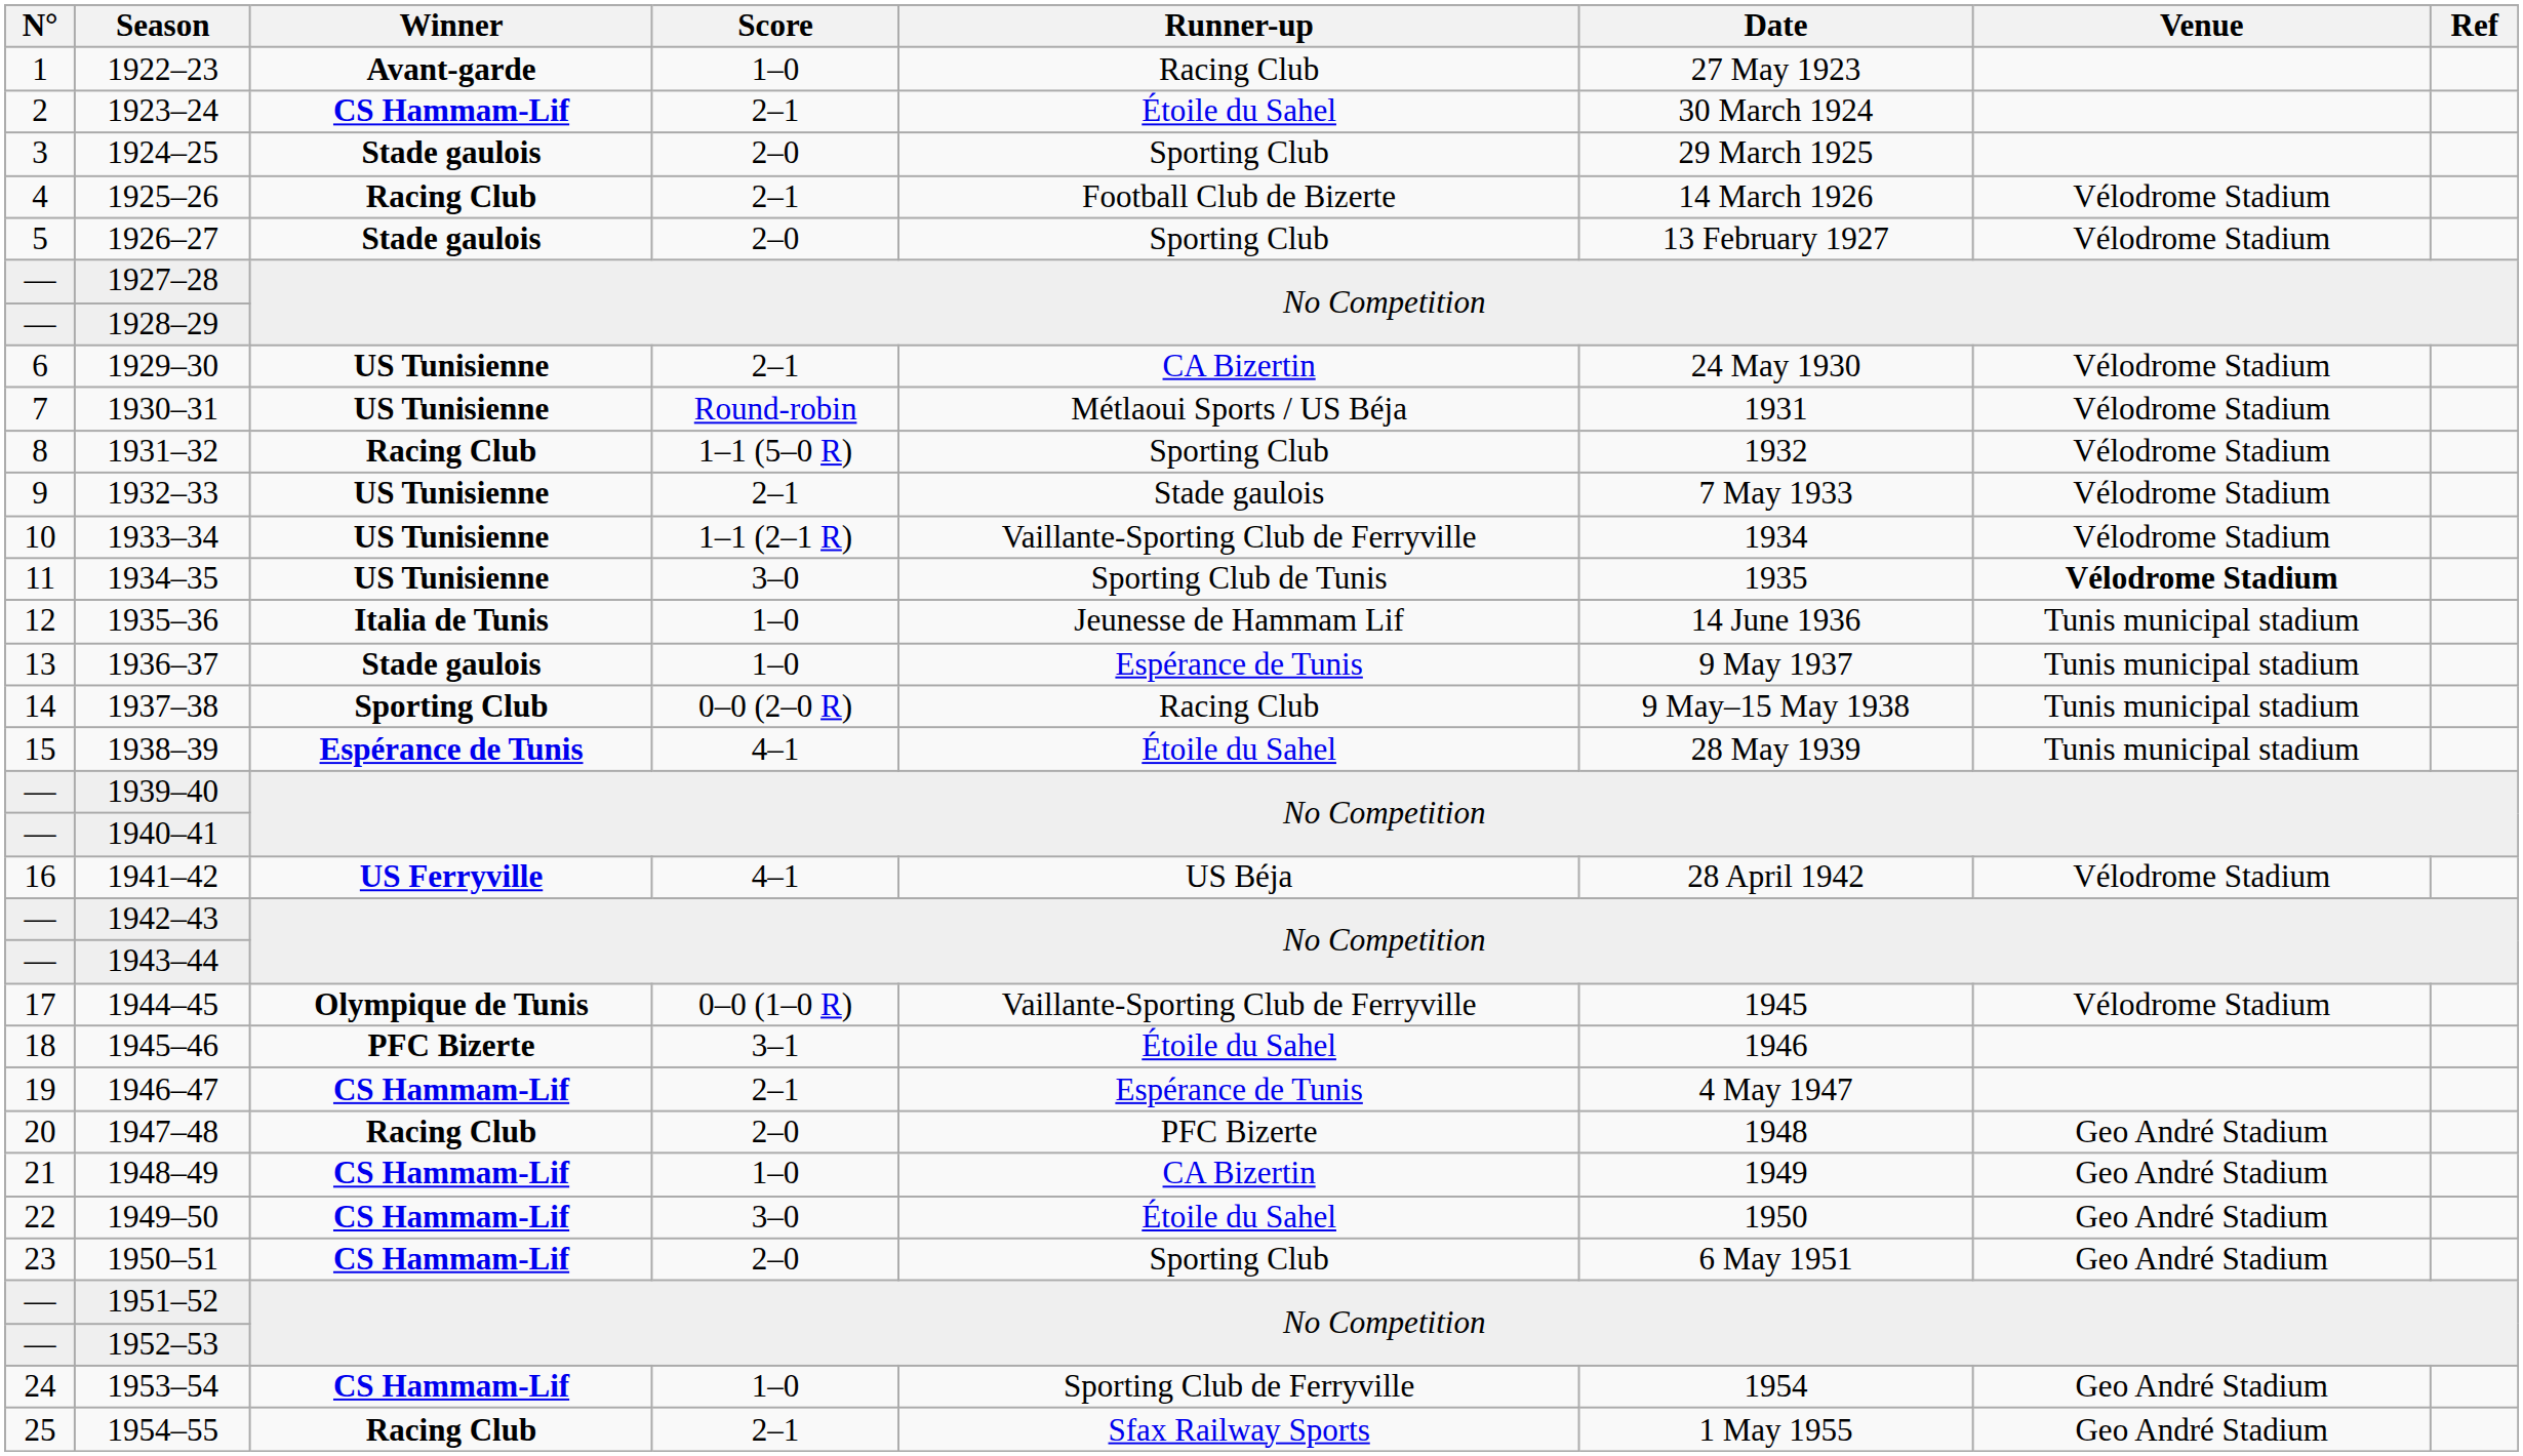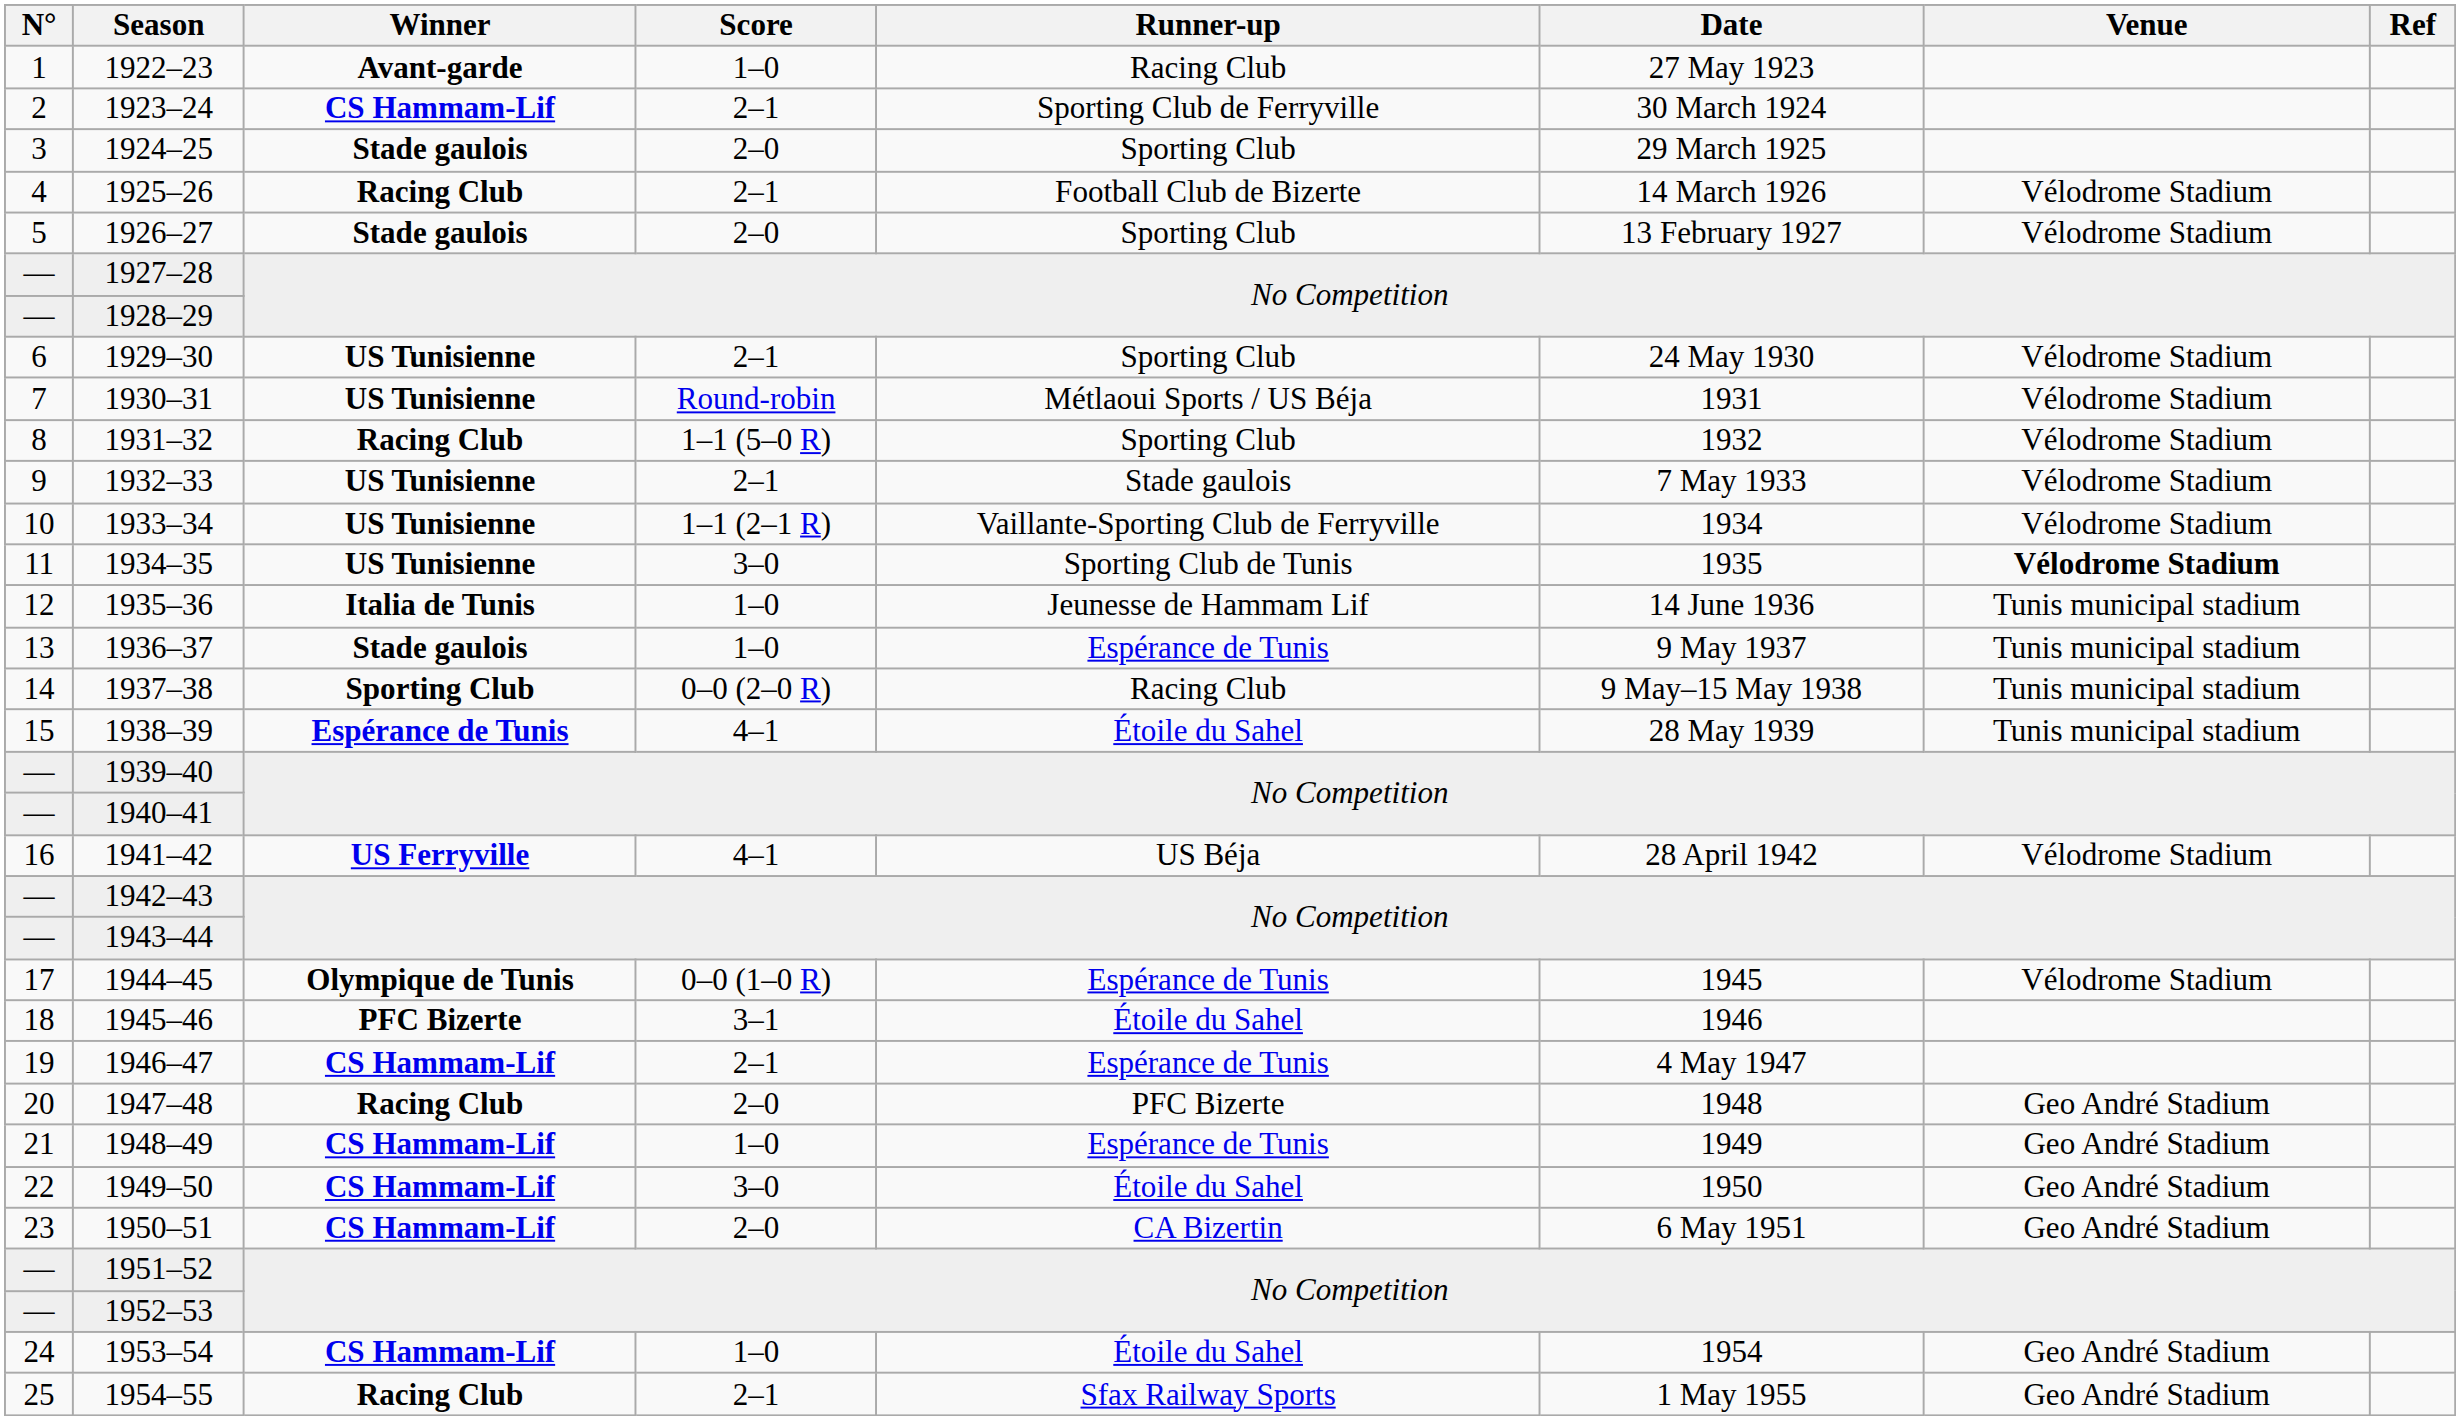 <table class="wikitable" bgcolor="#253529;" style="text-align:center; font-size:100%; line-height:14px;" width="100%">
 <tr>
 <th>N°</th>
 <th>Season</th>
 <th>Winner</th>
 <th>Score</th>
 <th>Runner-up</th>
 <th><strong>Date</strong></th>
 <th><strong>Venue</strong></th>
 <th>Ref</th>
 </tr>
 <tr>
 <td>1</td>
 <td>1922–23</td>
 <td><strong>Avant-garde</strong></td>
 <td>1–0</td>
 <td>Racing Club</td>
 <td>27 May 1923</td>
 <td></td>
 <td></td>
 </tr>
 <tr>
 <td>2</td>
 <td>1923–24</td>
 <td><strong><a href='#'>CS Hammam-Lif</a></strong></td>
 <td>2–1</td>
-<td><a href='#'>Étoile du Sahel</a></td>
+<td>Sporting Club de Ferryville</td>
 <td>30 March 1924</td>
 <td></td>
 <td></td>
 </tr>
 <tr>
 <td>3</td>
 <td>1924–25</td>
 <td><strong>Stade gaulois</strong></td>
 <td>2–0</td>
 <td>Sporting Club</td>
 <td>29 March 1925</td>
 <td></td>
 <td></td>
 </tr>
 <tr>
 <td>4</td>
 <td>1925–26</td>
 <td><strong>Racing Club</strong></td>
 <td>2–1</td>
 <td>Football Club de Bizerte</td>
 <td>14 March 1926</td>
 <td>Vélodrome Stadium</td>
 <td></td>
 </tr>
 <tr>
 <td>5</td>
 <td>1926–27</td>
 <td><strong>Stade gaulois</strong></td>
 <td>2–0</td>
 <td>Sporting Club</td>
 <td>13 February 1927</td>
 <td>Vélodrome Stadium</td>
 <td></td>
 </tr>
 <tr style="background:#efefef;">
 <td>—</td>
 <td>1927–28</td>
 <td colspan="6" rowspan="2"><em>No Competition</em></td>
 </tr>
 <tr style="background:#efefef;">
 <td>—</td>
 <td>1928–29</td>
 </tr>
 <tr>
 <td>6</td>
 <td>1929–30</td>
 <td><strong>US Tunisienne</strong></td>
 <td>2–1</td>
-<td><a href='#'>CA Bizertin</a></td>
+<td>Sporting Club</td>
 <td>24 May 1930</td>
 <td>Vélodrome Stadium</td>
 <td></td>
 </tr>
 <tr>
 <td>7</td>
 <td>1930–31</td>
 <td><strong>US Tunisienne</strong></td>
 <td><a href='#'>Round-robin</a></td>
 <td>Métlaoui Sports / US Béja</td>
 <td>1931</td>
 <td>Vélodrome Stadium</td>
 <td></td>
 </tr>
 <tr>
 <td>8</td>
 <td>1931–32</td>
 <td><strong>Racing Club</strong></td>
 <td>1–1 (5–0 <a href='#'><abbr>R</abbr></a>)</td>
 <td>Sporting Club</td>
 <td>1932</td>
 <td>Vélodrome Stadium</td>
 <td></td>
 </tr>
 <tr>
 <td>9</td>
 <td>1932–33</td>
 <td><strong>US Tunisienne</strong></td>
 <td>2–1 </td>
 <td>Stade gaulois</td>
 <td>7 May 1933</td>
 <td>Vélodrome Stadium</td>
 <td></td>
 </tr>
 <tr>
 <td>10</td>
 <td>1933–34</td>
 <td><strong>US Tunisienne</strong></td>
 <td>1–1 (2–1 <a href='#'><abbr>R</abbr></a>)</td>
 <td>Vaillante-Sporting Club de Ferryville</td>
 <td>1934</td>
 <td>Vélodrome Stadium</td>
 <td></td>
 </tr>
 <tr>
 <td>11</td>
 <td>1934–35</td>
 <td><strong>US Tunisienne</strong></td>
 <td>3–0</td>
 <td>Sporting Club de Tunis</td>
 <td>1935</td>
 <td><strong>Vélodrome Stadium</strong></td>
 <td></td>
 </tr>
 <tr>
 <td>12</td>
 <td>1935–36</td>
 <td><strong>Italia de Tunis</strong></td>
 <td>1–0</td>
 <td>Jeunesse de Hammam Lif</td>
 <td>14 June 1936</td>
 <td>Tunis municipal stadium</td>
 <td></td>
 </tr>
 <tr>
 <td>13</td>
 <td>1936–37</td>
 <td><strong>Stade gaulois</strong></td>
 <td>1–0</td>
 <td><a href='#'>Espérance de Tunis</a></td>
 <td>9 May 1937</td>
 <td>Tunis municipal stadium</td>
 <td></td>
 </tr>
 <tr>
 <td>14</td>
 <td>1937–38</td>
 <td><strong>Sporting Club</strong></td>
 <td>0–0 (2–0 <a href='#'><abbr>R</abbr></a>)</td>
 <td>Racing Club</td>
 <td>9 May–15 May 1938</td>
 <td>Tunis municipal stadium</td>
 <td></td>
 </tr>
 <tr>
 <td>15</td>
 <td>1938–39</td>
 <td><strong><a href='#'>Espérance de Tunis</a></strong></td>
 <td>4–1</td>
 <td><a href='#'>Étoile du Sahel</a></td>
 <td>28 May 1939</td>
 <td>Tunis municipal stadium</td>
 <td></td>
 </tr>
 <tr style="background:#efefef;">
 <td>—</td>
 <td>1939–40</td>
 <td colspan="6" rowspan="2"><em>No Competition</em></td>
 </tr>
 <tr style="background:#efefef;">
 <td>—</td>
 <td>1940–41</td>
 </tr>
 <tr>
 <td>16</td>
 <td>1941–42</td>
 <td><strong><a href='#'>US Ferryville</a></strong></td>
 <td>4–1</td>
 <td>US Béja</td>
 <td>28 April 1942</td>
 <td>Vélodrome Stadium</td>
 <td></td>
 </tr>
 <tr style="background:#efefef;">
 <td>—</td>
 <td>1942–43</td>
 <td colspan="6" rowspan="2"><em>No Competition</em></td>
 </tr>
 <tr style="background:#efefef;">
 <td>—</td>
 <td>1943–44</td>
 </tr>
 <tr>
 <td>17</td>
 <td>1944–45</td>
 <td><strong>Olympique de Tunis</strong></td>
 <td>0–0 (1–0 <a href='#'><abbr>R</abbr></a>)</td>
-<td>Vaillante-Sporting Club de Ferryville</td>
+<td><a href='#'>Espérance de Tunis</a></td>
 <td>1945</td>
 <td>Vélodrome Stadium</td>
 <td></td>
 </tr>
 <tr>
 <td>18</td>
 <td>1945–46</td>
 <td><strong>PFC Bizerte</strong></td>
 <td>3–1</td>
 <td><a href='#'>Étoile du Sahel</a></td>
 <td>1946</td>
 <td></td>
 <td></td>
 </tr>
 <tr>
 <td>19</td>
 <td>1946–47</td>
 <td><strong><a href='#'>CS Hammam-Lif</a></strong></td>
 <td>2–1</td>
 <td><a href='#'>Espérance de Tunis</a></td>
 <td>4 May 1947</td>
 <td></td>
 <td></td>
 </tr>
 <tr>
 <td>20</td>
 <td>1947–48</td>
 <td><strong>Racing Club</strong></td>
 <td>2–0</td>
 <td>PFC Bizerte</td>
 <td>1948</td>
 <td>Geo André Stadium</td>
 <td></td>
 </tr>
 <tr>
 <td>21</td>
 <td>1948–49</td>
 <td><strong><a href='#'>CS Hammam-Lif</a></strong></td>
 <td>1–0</td>
-<td><a href='#'>CA Bizertin</a></td>
+<td><a href='#'>Espérance de Tunis</a></td>
 <td>1949</td>
 <td>Geo André Stadium</td>
 <td></td>
 </tr>
 <tr>
 <td>22</td>
 <td>1949–50</td>
 <td><strong><a href='#'>CS Hammam-Lif</a></strong></td>
 <td>3–0</td>
 <td><a href='#'>Étoile du Sahel</a></td>
 <td>1950</td>
 <td>Geo André Stadium</td>
 <td></td>
 </tr>
 <tr>
 <td>23</td>
 <td>1950–51</td>
 <td><strong><a href='#'>CS Hammam-Lif</a></strong></td>
 <td>2–0</td>
-<td>Sporting Club</td>
+<td><a href='#'>CA Bizertin</a></td>
 <td>6 May 1951</td>
 <td>Geo André Stadium</td>
 <td></td>
 </tr>
 <tr style="background:#efefef;">
 <td>—</td>
 <td>1951–52</td>
 <td colspan="6" rowspan="2"><em>No Competition</em></td>
 </tr>
 <tr style="background:#efefef;">
 <td>—</td>
 <td>1952–53</td>
 </tr>
 <tr>
 <td>24</td>
 <td>1953–54</td>
 <td><strong><a href='#'>CS Hammam-Lif</a></strong></td>
 <td>1–0</td>
-<td>Sporting Club de Ferryville</td>
+<td><a href='#'>Étoile du Sahel</a></td>
 <td>1954</td>
 <td>Geo André Stadium</td>
 <td></td>
 </tr>
 <tr>
 <td>25</td>
 <td>1954–55</td>
 <td><strong>Racing Club</strong></td>
 <td>2–1</td>
 <td><a href='#'>Sfax Railway Sports</a></td>
 <td>1 May 1955</td>
 <td>Geo André Stadium</td>
 <td></td>
 </tr>
 </table>
